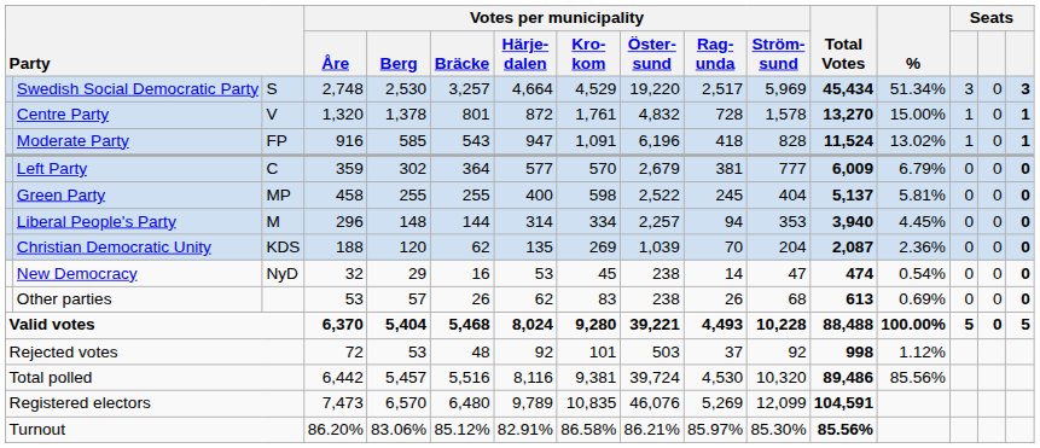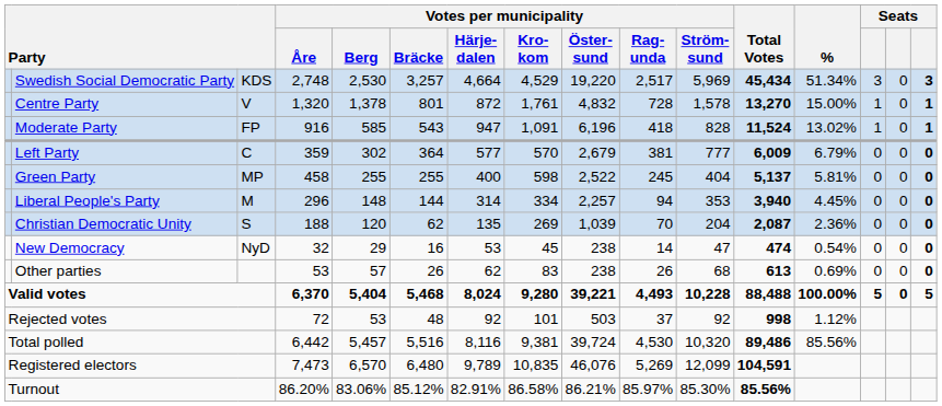 <table class="wikitable" border="1" style="text-align:right;">
 <tr>
 <th style="text-align:left;" valign=bottom rowspan=2 colspan=3>Party</th>
 <th colspan=8>Votes per municipality</th>
 <th align=center valign=bottom rowspan=2 width="50">Total Votes</th>
 <th align=center valign=bottom rowspan=2 width="50">%</th>
 <th colspan=3>Seats</th>
 </tr>
 <tr>
 <th align=center valign=bottom width="50"><a href='#'>Åre</a></th>
 <th align=center valign=bottom width="50"><a href='#'>Berg</a></th>
 <th align=center valign=bottom width="50"><a href='#'>Bräcke</a></th>
 <th align=center valign=bottom width="50"><a href='#'>Härje- dalen</a></th>
 <th align=center valign=bottom width="50"><a href='#'>Kro- kom</a></th>
 <th align=center valign=bottom width="50"><a href='#'>Öster- sund</a></th>
 <th align=center valign=bottom width="50"><a href='#'>Rag- unda</a></th>
 <th align=center valign=bottom width="50"><a href='#'>Ström- sund</a></th>
 <th align=center valign=bottom width="20"><small></small></th>
 <th align=center valign=bottom width="20"><small><a href='#'></a></small></th>
 <th align=center valign=bottom width="20"><small></small></th>
 </tr>
 <tr style="background:#CEE0F2;">
 <td></td>
 <td align=left style="white-space: nowrap;"><a href='#'>Swedish Social Democratic Party</a></td>
-<td align=left>S</td>
+<td align=left>KDS</td>
 <td>2,748</td>
 <td>2,530</td>
 <td>3,257</td>
 <td>4,664</td>
 <td>4,529</td>
 <td>19,220</td>
 <td>2,517</td>
 <td>5,969</td>
 <td><strong>45,434</strong></td>
 <td>51.34%</td>
 <td>3</td>
 <td>0</td>
 <td><strong>3</strong></td>
 </tr>
 <tr style="background:#CEE0F2;">
 <td></td>
 <td align=left><a href='#'>Centre Party</a></td>
 <td align=left>V</td>
 <td>1,320</td>
 <td>1,378</td>
 <td>801</td>
 <td>872</td>
 <td>1,761</td>
 <td>4,832</td>
 <td>728</td>
 <td>1,578</td>
 <td><strong>13,270</strong></td>
 <td>15.00%</td>
 <td>1</td>
 <td>0</td>
 <td><strong>1</strong></td>
 </tr>
 <tr style="background:#CEE0F2;">
 <td></td>
 <td align=left><a href='#'>Moderate Party</a></td>
 <td align=left>FP</td>
 <td>916</td>
 <td>585</td>
 <td>543</td>
 <td>947</td>
 <td>1,091</td>
 <td>6,196</td>
 <td>418</td>
 <td>828</td>
 <td><strong>11,524</strong></td>
 <td>13.02%</td>
 <td>1</td>
 <td>0</td>
 <td><strong>1</strong></td>
 </tr>
 <tr style="background:#CEE0F2; border-top:3px solid darkgray;">
 <td></td>
 <td align=left><a href='#'>Left Party</a></td>
 <td align=left>C</td>
 <td>359</td>
 <td>302</td>
 <td>364</td>
 <td>577</td>
 <td>570</td>
 <td>2,679</td>
 <td>381</td>
 <td>777</td>
 <td><strong>6,009</strong></td>
 <td>6.79%</td>
 <td>0</td>
 <td>0</td>
 <td><strong>0</strong></td>
 </tr>
 <tr style="background:#CEE0F2;">
 <td></td>
 <td align=left><a href='#'>Green Party</a></td>
 <td align=left>MP</td>
 <td>458</td>
 <td>255</td>
 <td>255</td>
 <td>400</td>
 <td>598</td>
 <td>2,522</td>
 <td>245</td>
 <td>404</td>
 <td><strong>5,137</strong></td>
 <td>5.81%</td>
 <td>0</td>
 <td>0</td>
 <td><strong>0</strong></td>
 </tr>
 <tr style="background:#CEE0F2;">
 <td></td>
 <td align=left><a href='#'>Liberal People's Party</a></td>
 <td align=left>M</td>
 <td>296</td>
 <td>148</td>
 <td>144</td>
 <td>314</td>
 <td>334</td>
 <td>2,257</td>
 <td>94</td>
 <td>353</td>
 <td><strong>3,940</strong></td>
 <td>4.45%</td>
 <td>0</td>
 <td>0</td>
 <td><strong>0</strong></td>
 </tr>
 <tr style="background:#CEE0F2;">
 <td></td>
 <td align=left><a href='#'>Christian Democratic Unity</a></td>
-<td align=left>KDS</td>
+<td align=left>S</td>
 <td>188</td>
 <td>120</td>
 <td>62</td>
 <td>135</td>
 <td>269</td>
 <td>1,039</td>
 <td>70</td>
 <td>204</td>
 <td><strong>2,087</strong></td>
 <td>2.36%</td>
 <td>0</td>
 <td>0</td>
 <td><strong>0</strong></td>
 </tr>
 <tr>
 <td></td>
 <td align=left><a href='#'>New Democracy</a></td>
 <td align=left>NyD</td>
 <td>32</td>
 <td>29</td>
 <td>16</td>
 <td>53</td>
 <td>45</td>
 <td>238</td>
 <td>14</td>
 <td>47</td>
 <td><strong>474</strong></td>
 <td>0.54%</td>
 <td>0</td>
 <td>0</td>
 <td><strong>0</strong></td>
 </tr>
 <tr>
 <td></td>
 <td align=left>Other parties</td>
 <td></td>
 <td>53</td>
 <td>57</td>
 <td>26</td>
 <td>62</td>
 <td>83</td>
 <td>238</td>
 <td>26</td>
 <td>68</td>
 <td><strong>613</strong></td>
 <td>0.69%</td>
 <td>0</td>
 <td>0</td>
 <td><strong>0</strong></td>
 </tr>
 <tr style="font-weight:bold">
 <td align=left colspan=3>Valid votes</td>
 <td>6,370</td>
 <td>5,404</td>
 <td>5,468</td>
 <td>8,024</td>
 <td>9,280</td>
 <td>39,221</td>
 <td>4,493</td>
 <td>10,228</td>
 <td>88,488</td>
 <td>100.00%</td>
 <td>5</td>
 <td>0</td>
 <td>5</td>
 </tr>
 <tr>
 <td align=left colspan=3>Rejected votes</td>
 <td>72</td>
 <td>53</td>
 <td>48</td>
 <td>92</td>
 <td>101</td>
 <td>503</td>
 <td>37</td>
 <td>92</td>
 <td><strong>998</strong></td>
 <td>1.12%</td>
 <td></td>
 <td></td>
 <td></td>
 </tr>
 <tr>
 <td align=left colspan=3>Total polled</td>
 <td>6,442</td>
 <td>5,457</td>
 <td>5,516</td>
 <td>8,116</td>
 <td>9,381</td>
 <td>39,724</td>
 <td>4,530</td>
 <td>10,320</td>
 <td><strong>89,486</strong></td>
 <td>85.56%</td>
 <td></td>
 <td></td>
 <td></td>
 </tr>
 <tr>
 <td align=left colspan=3>Registered electors</td>
 <td>7,473</td>
 <td>6,570</td>
 <td>6,480</td>
 <td>9,789</td>
 <td>10,835</td>
 <td>46,076</td>
 <td>5,269</td>
 <td>12,099</td>
 <td><strong>104,591</strong></td>
 <td></td>
 <td></td>
 <td></td>
 <td></td>
 </tr>
 <tr>
 <td align=left colspan=3>Turnout</td>
 <td>86.20%</td>
 <td>83.06%</td>
 <td>85.12%</td>
 <td>82.91%</td>
 <td>86.58%</td>
 <td>86.21%</td>
 <td>85.97%</td>
 <td>85.30%</td>
 <td><strong>85.56%</strong></td>
 <td></td>
 <td></td>
 <td></td>
 <td></td>
 </tr>
 </table>
